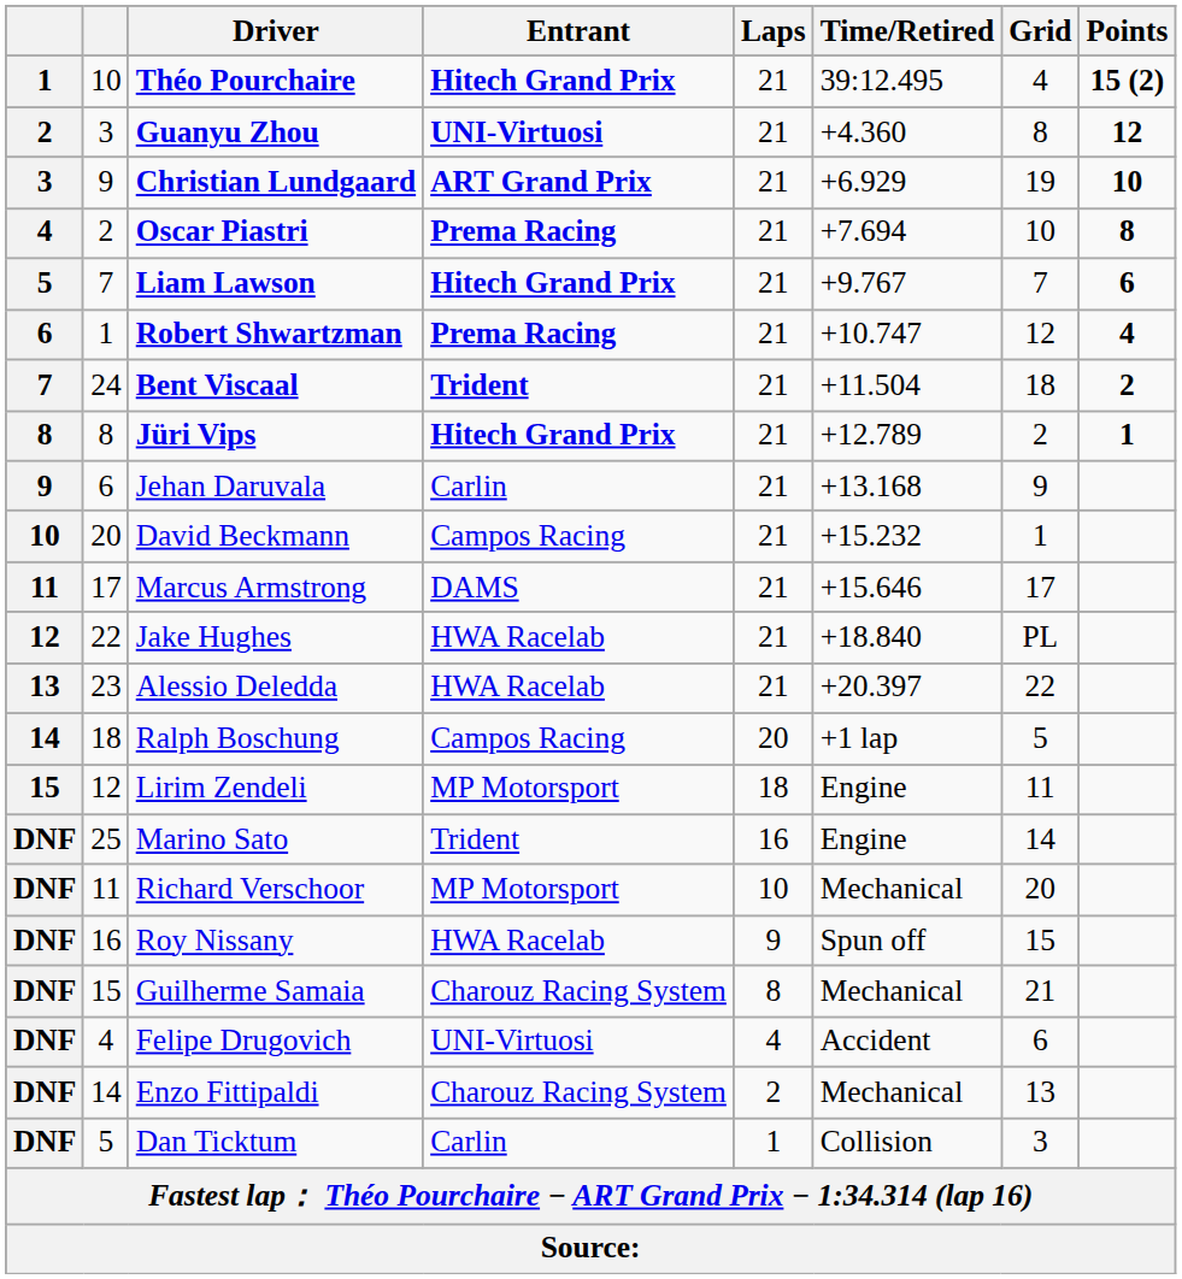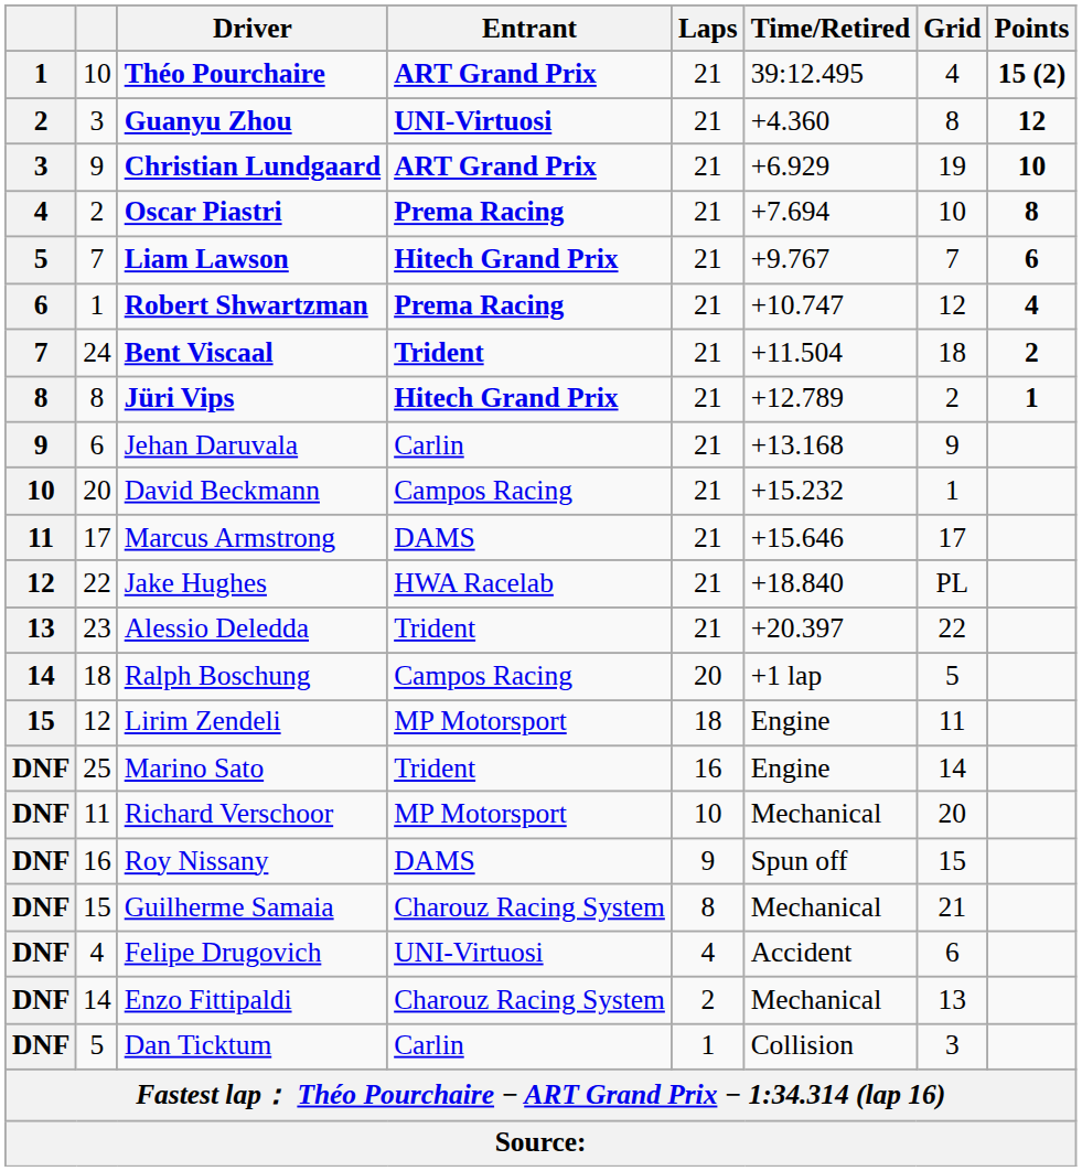 <table class="wikitable" style="font-size: 85%;">
 <tr>
 <th></th>
 <th></th>
 <th>Driver</th>
 <th>Entrant</th>
 <th>Laps</th>
 <th>Time/Retired</th>
 <th>Grid</th>
 <th>Points</th>
 </tr>
 <tr>
 <th>1</th>
 <td align="center">10</td>
 <td><strong> <a href='#'>Théo Pourchaire</a></strong></td>
-<td><strong><a href='#'>Hitech Grand Prix</a></strong></td>
+<td><strong><a href='#'>ART Grand Prix</a></strong></td>
 <td align="center">21</td>
 <td>39:12.495</td>
 <td align="center">4</td>
 <td align="center"><strong>15 (2)</strong></td>
 </tr>
 <tr>
 <th>2</th>
 <td align="center">3</td>
 <td><strong> <a href='#'>Guanyu Zhou</a></strong></td>
 <td><a href='#'><strong>UNI-Virtuosi</strong></a></td>
 <td align="center">21</td>
 <td>+4.360</td>
 <td align="center">8</td>
 <td align="center"><strong>12</strong></td>
 </tr>
 <tr>
 <th>3</th>
 <td align="center">9</td>
 <td><strong> <a href='#'>Christian Lundgaard</a></strong></td>
 <td><strong><a href='#'>ART Grand Prix</a></strong></td>
 <td align="center">21</td>
 <td>+6.929</td>
 <td align="center">19</td>
 <td align="center"><strong>10</strong></td>
 </tr>
 <tr>
 <th>4</th>
 <td align="center">2</td>
 <td><strong> <a href='#'>Oscar Piastri</a></strong></td>
 <td><a href='#'><strong>Prema Racing</strong></a></td>
 <td align="center">21</td>
 <td>+7.694</td>
 <td align="center">10</td>
 <td align="center"><strong>8</strong></td>
 </tr>
 <tr>
 <th>5</th>
 <td align="center">7</td>
 <td><strong> <a href='#'>Liam Lawson</a></strong></td>
 <td><strong><a href='#'>Hitech Grand Prix</a></strong></td>
 <td align="center">21</td>
 <td>+9.767</td>
 <td align="center">7</td>
 <td align="center"><strong>6</strong></td>
 </tr>
 <tr>
 <th>6</th>
 <td align="center">1</td>
 <td><strong> <a href='#'>Robert Shwartzman</a></strong></td>
 <td><a href='#'><strong>Prema Racing</strong></a></td>
 <td align="center">21</td>
 <td>+10.747</td>
 <td align="center">12</td>
 <td align="center"><strong>4</strong></td>
 </tr>
 <tr>
 <th>7</th>
 <td align="center">24</td>
 <td><strong> <a href='#'>Bent Viscaal</a></strong></td>
 <td><a href='#'><strong>Trident</strong></a></td>
 <td align="center">21</td>
 <td>+11.504</td>
 <td align="center">18</td>
 <td align="center"><strong>2</strong></td>
 </tr>
 <tr>
 <th>8</th>
 <td align="center">8</td>
 <td><strong> <a href='#'>Jüri Vips</a></strong></td>
 <td><strong><a href='#'>Hitech Grand Prix</a></strong></td>
 <td align="center">21</td>
 <td>+12.789</td>
 <td align="center">2</td>
 <td align="center"><strong>1</strong></td>
 </tr>
 <tr>
 <th>9</th>
 <td align="center">6</td>
 <td> <a href='#'>Jehan Daruvala</a></td>
 <td><a href='#'>Carlin</a></td>
 <td align="center">21</td>
 <td>+13.168</td>
 <td align="center">9</td>
 <td align="center"></td>
 </tr>
 <tr>
 <th>10</th>
 <td align="center">20</td>
 <td> <a href='#'>David Beckmann</a></td>
 <td><a href='#'>Campos Racing</a></td>
 <td align="center">21</td>
 <td>+15.232</td>
 <td align="center">1</td>
 <td align="center"></td>
 </tr>
 <tr>
 <th>11</th>
 <td align="center">17</td>
 <td> <a href='#'>Marcus Armstrong</a></td>
 <td><a href='#'>DAMS</a></td>
 <td align="center">21</td>
 <td>+15.646</td>
 <td align="center">17</td>
 <td align="center"></td>
 </tr>
 <tr>
 <th>12</th>
 <td align="center">22</td>
 <td> <a href='#'>Jake Hughes</a></td>
 <td><a href='#'>HWA Racelab</a></td>
 <td align="center">21</td>
 <td>+18.840</td>
 <td align="center">PL</td>
 <td align="center"></td>
 </tr>
 <tr>
 <th>13</th>
 <td align="center">23</td>
 <td> <a href='#'>Alessio Deledda</a></td>
-<td><a href='#'>HWA Racelab</a></td>
+<td><a href='#'>Trident</a></td>
 <td align="center">21</td>
 <td>+20.397</td>
 <td align="center">22</td>
 <td align="center"></td>
 </tr>
 <tr>
 <th>14</th>
 <td align="center">18</td>
 <td> <a href='#'>Ralph Boschung</a></td>
 <td><a href='#'>Campos Racing</a></td>
 <td align="center">20</td>
 <td>+1 lap</td>
 <td align="center">5</td>
 <td align="center"></td>
 </tr>
 <tr>
 <th>15</th>
 <td align="center">12</td>
 <td> <a href='#'>Lirim Zendeli</a></td>
 <td><a href='#'>MP Motorsport</a></td>
 <td align="center">18</td>
 <td>Engine</td>
 <td align="center">11</td>
 <td align="center"></td>
 </tr>
 <tr>
 <th>DNF</th>
 <td align="center">25</td>
 <td> <a href='#'>Marino Sato</a></td>
 <td><a href='#'>Trident</a></td>
 <td align="center">16</td>
 <td>Engine</td>
 <td align="center">14</td>
 <td align="center"></td>
 </tr>
 <tr>
 <th>DNF</th>
 <td align="center">11</td>
 <td> <a href='#'>Richard Verschoor</a></td>
 <td><a href='#'>MP Motorsport</a></td>
 <td align="center">10</td>
 <td>Mechanical</td>
 <td align="center">20</td>
 <td align="center"></td>
 </tr>
 <tr>
 <th>DNF</th>
 <td align="center">16</td>
 <td> <a href='#'>Roy Nissany</a></td>
-<td><a href='#'>HWA Racelab</a></td>
+<td><a href='#'>DAMS</a></td>
 <td align="center">9</td>
 <td>Spun off</td>
 <td align="center">15</td>
 <td align="center"></td>
 </tr>
 <tr>
 <th>DNF</th>
 <td align="center">15</td>
 <td> <a href='#'>Guilherme Samaia</a></td>
 <td><a href='#'>Charouz Racing System</a></td>
 <td align="center">8</td>
 <td>Mechanical</td>
 <td align="center">21</td>
 <td align="center"></td>
 </tr>
 <tr>
 <th>DNF</th>
 <td align="center">4</td>
 <td> <a href='#'>Felipe Drugovich</a></td>
 <td><a href='#'>UNI-Virtuosi</a></td>
 <td align="center">4</td>
 <td>Accident</td>
 <td align="center">6</td>
 <td align="center"></td>
 </tr>
 <tr>
 <th>DNF</th>
 <td align="center">14</td>
 <td> <a href='#'>Enzo Fittipaldi</a></td>
 <td><a href='#'>Charouz Racing System</a></td>
 <td align="center">2</td>
 <td>Mechanical</td>
 <td align="center">13</td>
 <td align="center"></td>
 </tr>
 <tr>
 <th>DNF</th>
 <td align="center">5</td>
 <td> <a href='#'>Dan Ticktum</a></td>
 <td><a href='#'>Carlin</a></td>
 <td align="center">1</td>
 <td>Collision</td>
 <td align="center">3</td>
 <td align="center"></td>
 </tr>
 <tr>
 <th colspan="8" align="center"><em>Fastest lap：  <a href='#'>Théo Pourchaire</a> − <a href='#'>ART Grand Prix</a> − 1:34.314 (lap 16)</em></th>
 </tr>
 <tr>
 <th colspan="8">Source:</th>
 </tr>
 </table>
